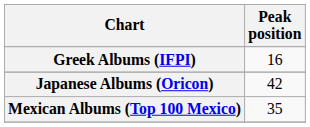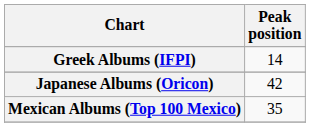 <table class="wikitable sortable plainrowheaders" style="text-align:center;">
 <tr>
 <th>Chart</th>
 <th>Peak<br>position</th>
 </tr>
 <tr>
 </tr>
 <tr>
 </tr>
 <tr>
 </tr>
 <tr>
 </tr>
 <tr>
 </tr>
 <tr>
 </tr>
 <tr>
 </tr>
 <tr>
 </tr>
 <tr>
 </tr>
 <tr>
 </tr>
 <tr>
 </tr>
 <tr>
 <th scope="row">Greek Albums (<a href='#'>IFPI</a>)</th>
-<td>16</td>
+<td>14</td>
 </tr>
 <tr>
 </tr>
 <tr>
 <th scope="row">Japanese Albums (<a href='#'>Oricon</a>)</th>
 <td>42</td>
 </tr>
 <tr>
 <th scope="row">Mexican Albums (<a href='#'>Top 100 Mexico</a>)</th>
 <td>35</td>
 </tr>
 <tr>
 </tr>
 <tr>
 </tr>
 <tr>
 </tr>
 <tr>
 </tr>
 <tr>
 </tr>
 <tr>
 </tr>
 <tr>
 </tr>
 </table>
